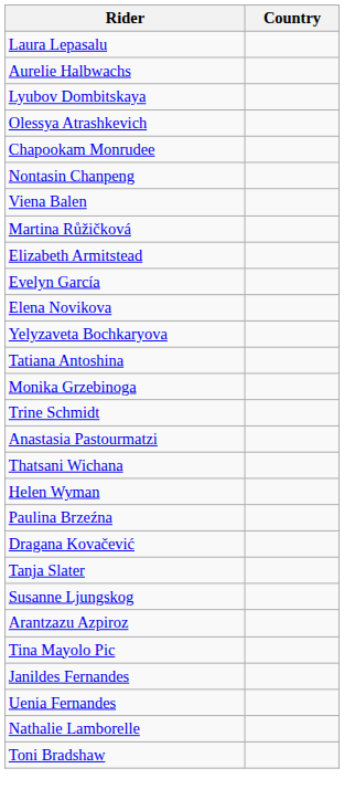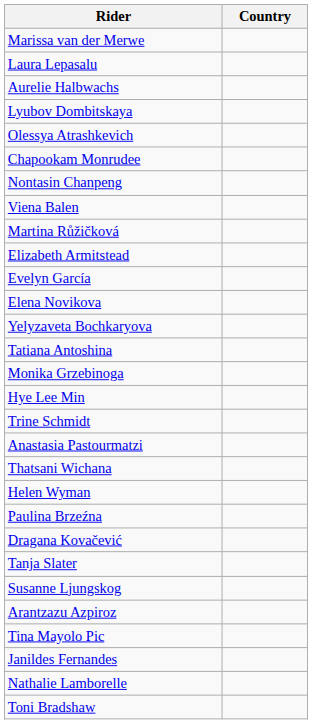 <table class="wikitable" style="font-size:95%; text-align:left; width:320px;">
 <tr>
 <th>Rider</th>
 <th>Country</th>
+</tr>
+<tr>
+<td><a href='#'>Marissa van der Merwe</a></td>
+<td></td>
 </tr>
 <tr>
 <td><a href='#'>Laura Lepasalu</a></td>
 <td></td>
 </tr>
 <tr>
 <td><a href='#'>Aurelie Halbwachs</a></td>
 <td></td>
 </tr>
 <tr>
 <td><a href='#'>Lyubov Dombitskaya</a></td>
 <td></td>
 </tr>
 <tr>
 <td><a href='#'>Olessya Atrashkevich</a></td>
 <td></td>
 </tr>
 <tr>
 <td><a href='#'>Chapookam Monrudee</a></td>
 <td></td>
 </tr>
 <tr>
 <td><a href='#'>Nontasin Chanpeng</a></td>
 <td></td>
 </tr>
 <tr>
 <td><a href='#'>Viena Balen</a></td>
 <td></td>
 </tr>
 <tr>
 <td><a href='#'>Martina Růžičková</a></td>
 <td></td>
 </tr>
 <tr>
 <td><a href='#'>Elizabeth Armitstead</a></td>
 <td></td>
 </tr>
 <tr>
 <td><a href='#'>Evelyn García</a></td>
 <td></td>
 </tr>
 <tr>
 <td><a href='#'>Elena Novikova</a></td>
 <td></td>
 </tr>
 <tr>
 <td><a href='#'>Yelyzaveta Bochkaryova</a></td>
 <td></td>
 </tr>
 <tr>
 <td><a href='#'>Tatiana Antoshina</a></td>
 <td></td>
 </tr>
 <tr>
 <td><a href='#'>Monika Grzebinoga</a></td>
 <td></td>
 </tr>
 <tr>
+<td><a href='#'>Hye Lee Min</a></td>
+<td></td>
+</tr>
+<tr>
 <td><a href='#'>Trine Schmidt</a></td>
 <td></td>
 </tr>
 <tr>
 <td><a href='#'>Anastasia Pastourmatzi</a></td>
 <td></td>
 </tr>
 <tr>
 <td><a href='#'>Thatsani Wichana</a></td>
 <td></td>
 </tr>
 <tr>
 <td><a href='#'>Helen Wyman</a></td>
 <td></td>
 </tr>
 <tr>
 <td><a href='#'>Paulina Brzeźna</a></td>
 <td></td>
 </tr>
 <tr>
 <td><a href='#'>Dragana Kovačević</a></td>
 <td></td>
 </tr>
 <tr>
 <td><a href='#'>Tanja Slater</a></td>
 <td></td>
 </tr>
 <tr>
 <td><a href='#'>Susanne Ljungskog</a></td>
 <td></td>
 </tr>
 <tr>
 <td><a href='#'>Arantzazu Azpiroz</a></td>
 <td></td>
 </tr>
 <tr>
 <td><a href='#'>Tina Mayolo Pic</a></td>
 <td></td>
 </tr>
 <tr>
 <td><a href='#'>Janildes Fernandes</a></td>
 <td></td>
 </tr>
 <tr>
-<td><a href='#'>Uenia Fernandes</a></td>
-<td></td>
-</tr>
-<tr>
 <td><a href='#'>Nathalie Lamborelle</a></td>
 <td></td>
 </tr>
 <tr>
 <td><a href='#'>Toni Bradshaw</a></td>
 <td></td>
 </tr>
 </table>
